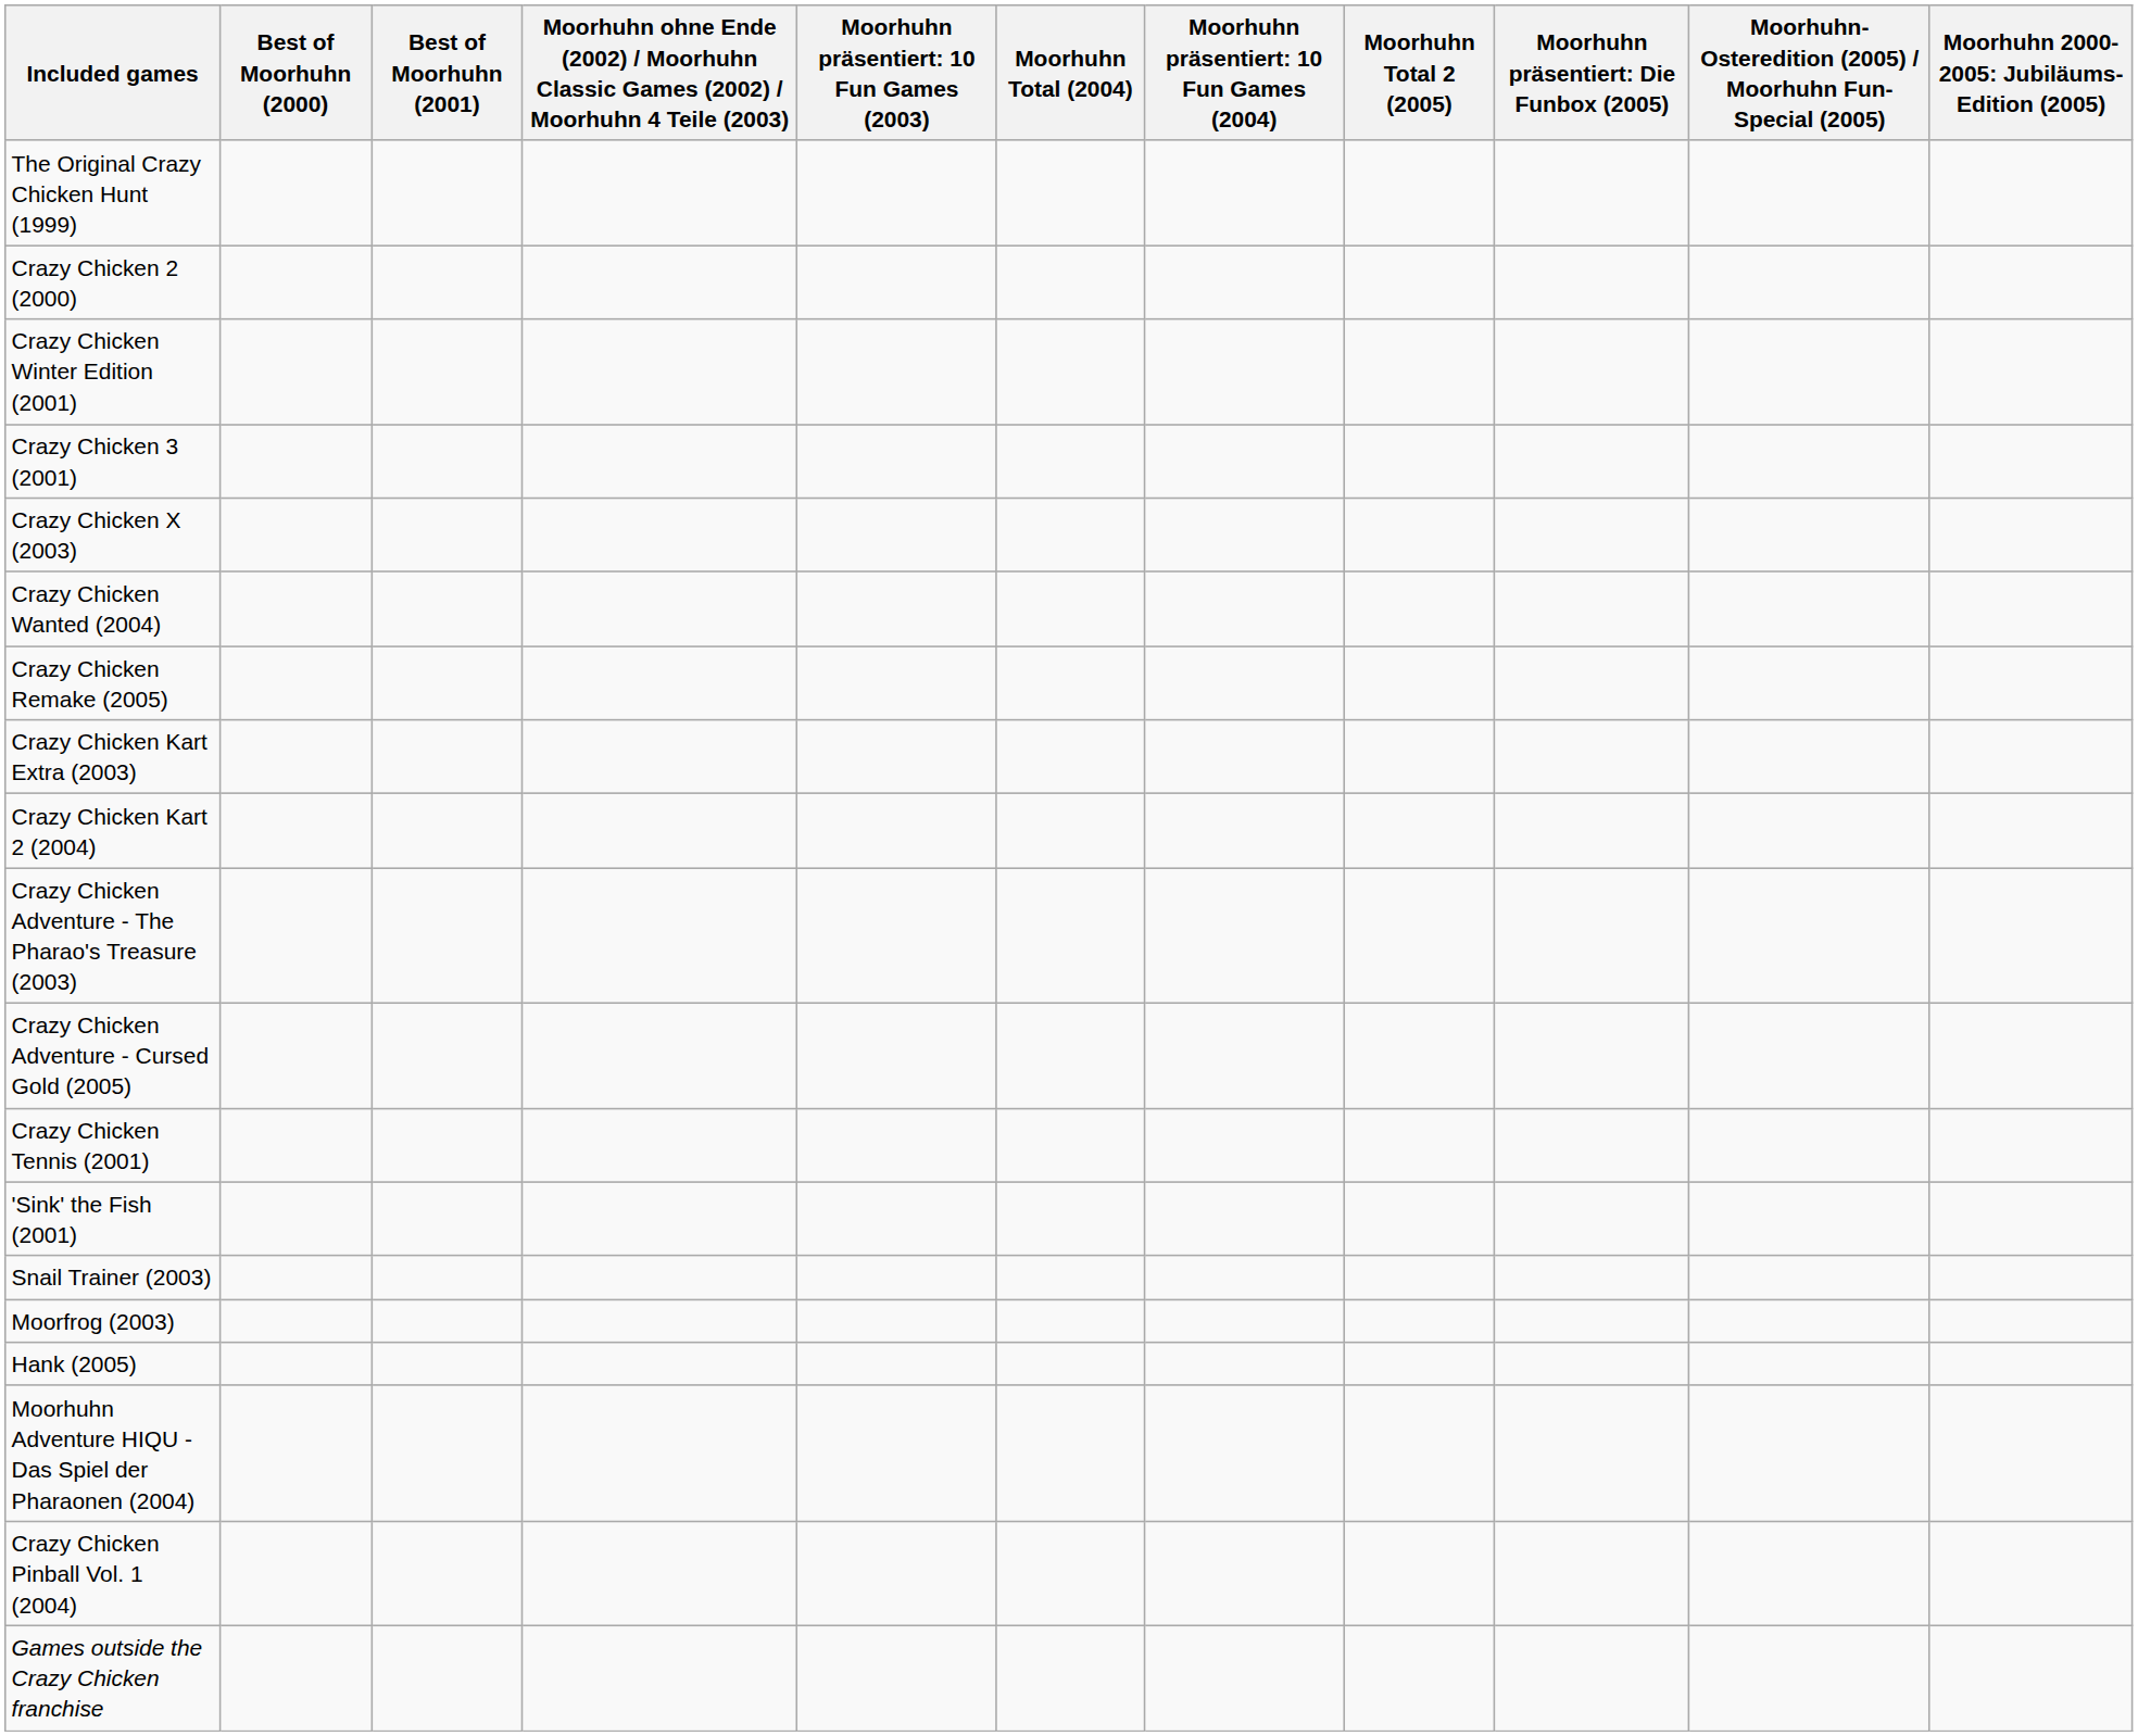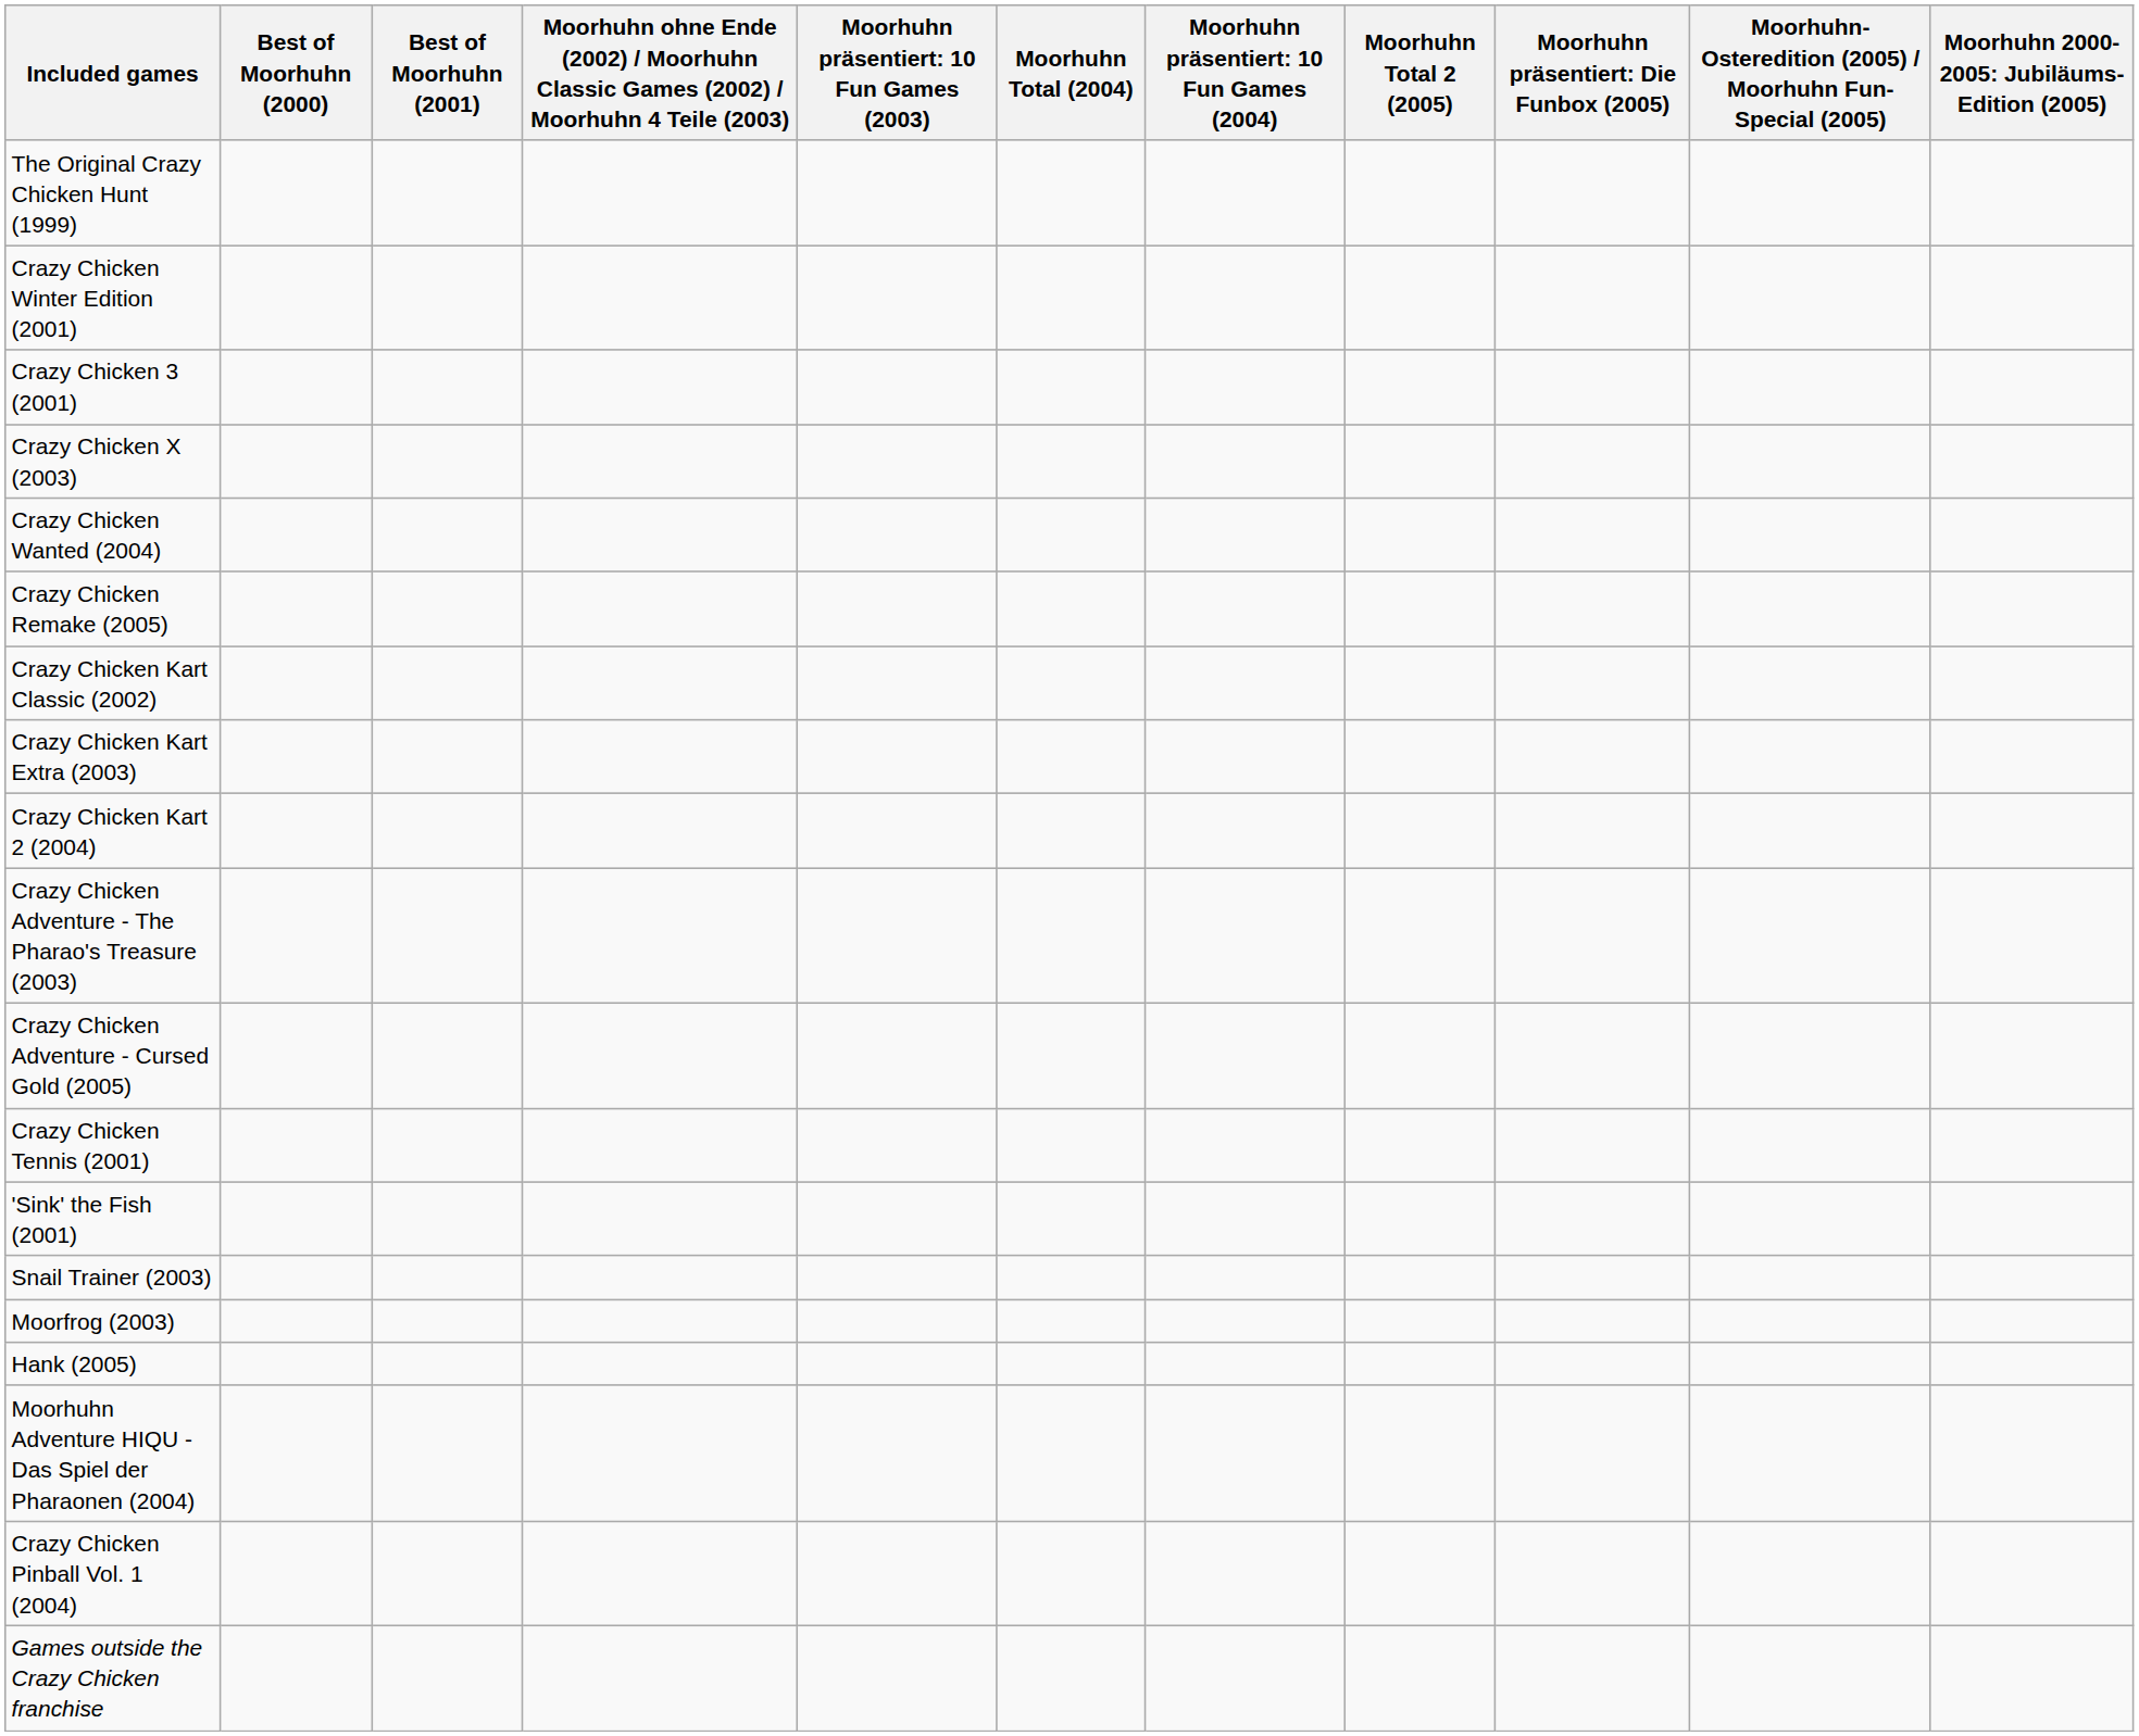 <table class="wikitable sortable mw-collapsible mw-collapsed">
 <tr>
 <th><small>Included games</small></th>
 <th><small>Best of Moorhuhn (2000)</small></th>
 <th><small>Best of Moorhuhn (2001)</small></th>
 <th><small>Moorhuhn ohne Ende (2002) / Moorhuhn Classic Games (2002) / Moorhuhn 4 Teile (2003)</small></th>
 <th><small>Moorhuhn präsentiert: 10 Fun Games (2003)</small></th>
 <th><small>Moorhuhn Total (2004)</small></th>
 <th><small>Moorhuhn präsentiert: 10 Fun Games (2004)</small></th>
 <th><small>Moorhuhn Total 2 (2005)</small></th>
 <th><small>Moorhuhn präsentiert: Die Funbox (2005)</small></th>
 <th><small>Moorhuhn-Osteredition (2005) / Moorhuhn Fun-Special (2005)</small></th>
 <th><small>Moorhuhn 2000-2005: Jubiläums-Edition (2005)</small></th>
 </tr>
 <tr>
 <td><small>The Original Crazy Chicken Hunt (1999)</small></td>
-<td></td>
-<td></td>
-<td></td>
-<td></td>
-<td></td>
-<td></td>
-<td></td>
-<td></td>
-<td></td>
-<td></td>
-</tr>
-<tr>
-<td><small>Crazy Chicken 2 (2000)</small></td>
 <td></td>
 <td></td>
 <td></td>
 <td></td>
 <td></td>
 <td></td>
 <td></td>
 <td></td>
 <td></td>
 <td></td>
 </tr>
 <tr>
 <td><small>Crazy Chicken Winter Edition (2001)</small></td>
 <td></td>
 <td></td>
 <td></td>
 <td></td>
 <td></td>
 <td></td>
 <td></td>
 <td></td>
 <td></td>
 <td></td>
 </tr>
 <tr>
 <td><small>Crazy Chicken 3 (2001)</small></td>
 <td></td>
 <td></td>
 <td></td>
 <td></td>
 <td></td>
 <td></td>
 <td></td>
 <td></td>
 <td></td>
 <td></td>
 </tr>
 <tr>
 <td><small>Crazy Chicken X (2003)</small></td>
 <td></td>
 <td></td>
 <td></td>
 <td></td>
 <td></td>
 <td></td>
 <td></td>
 <td></td>
 <td></td>
 <td></td>
 </tr>
 <tr>
 <td><small>Crazy Chicken Wanted (2004)</small></td>
 <td></td>
 <td></td>
 <td></td>
 <td></td>
 <td></td>
 <td></td>
 <td></td>
 <td></td>
 <td></td>
 <td></td>
 </tr>
 <tr>
 <td><small>Crazy Chicken Remake (2005)</small></td>
+<td></td>
+<td></td>
+<td></td>
+<td></td>
+<td></td>
+<td></td>
+<td></td>
+<td></td>
+<td></td>
+<td></td>
+</tr>
+<tr>
+<td><small>Crazy Chicken Kart Classic (2002)</small></td>
 <td></td>
 <td></td>
 <td></td>
 <td></td>
 <td></td>
 <td></td>
 <td></td>
 <td></td>
 <td></td>
 <td></td>
 </tr>
 <tr>
 <td><small>Crazy Chicken Kart Extra (2003)</small></td>
 <td></td>
 <td></td>
 <td></td>
 <td></td>
 <td></td>
 <td></td>
 <td></td>
 <td></td>
 <td></td>
 <td></td>
 </tr>
 <tr>
 <td><small>Crazy Chicken Kart 2 (2004)</small></td>
 <td></td>
 <td></td>
 <td></td>
 <td></td>
 <td></td>
 <td></td>
 <td></td>
 <td></td>
 <td></td>
 <td></td>
 </tr>
 <tr>
 <td><small>Crazy Chicken Adventure - The Pharao's Treasure (2003)</small></td>
 <td></td>
 <td></td>
 <td></td>
 <td></td>
 <td></td>
 <td></td>
 <td></td>
 <td></td>
 <td></td>
 <td></td>
 </tr>
 <tr>
 <td><small>Crazy Chicken Adventure - Cursed Gold (2005)</small></td>
 <td></td>
 <td></td>
 <td></td>
 <td></td>
 <td></td>
 <td></td>
 <td></td>
 <td></td>
 <td></td>
 <td></td>
 </tr>
 <tr>
 <td><small>Crazy Chicken Tennis (2001)</small></td>
 <td></td>
 <td></td>
 <td></td>
 <td></td>
 <td></td>
 <td></td>
 <td></td>
 <td></td>
 <td></td>
 <td></td>
 </tr>
 <tr>
 <td><small>'Sink' the Fish (2001)</small></td>
 <td></td>
 <td></td>
 <td></td>
 <td></td>
 <td></td>
 <td></td>
 <td></td>
 <td></td>
 <td></td>
 <td></td>
 </tr>
 <tr>
 <td><small>Snail Trainer (2003)</small></td>
 <td></td>
 <td></td>
 <td></td>
 <td></td>
 <td></td>
 <td></td>
 <td></td>
 <td></td>
 <td></td>
 <td></td>
 </tr>
 <tr>
 <td><small>Moorfrog (2003)</small></td>
 <td></td>
 <td></td>
 <td></td>
 <td></td>
 <td></td>
 <td></td>
 <td></td>
 <td></td>
 <td></td>
 <td></td>
 </tr>
 <tr>
 <td><small>Hank (2005)</small></td>
 <td></td>
 <td></td>
 <td></td>
 <td></td>
 <td></td>
 <td></td>
 <td></td>
 <td></td>
 <td></td>
 <td></td>
 </tr>
 <tr>
 <td><small>Moorhuhn Adventure HIQU - Das Spiel der Pharaonen (2004)</small></td>
 <td></td>
 <td></td>
 <td></td>
 <td></td>
 <td></td>
 <td></td>
 <td></td>
 <td></td>
 <td></td>
 <td></td>
 </tr>
 <tr>
 <td><small>Crazy Chicken Pinball Vol. 1 (2004)</small></td>
 <td></td>
 <td></td>
 <td></td>
 <td></td>
 <td></td>
 <td></td>
 <td></td>
 <td></td>
 <td></td>
 <td></td>
 </tr>
 <tr>
 <td><em><small>Games outside the Crazy Chicken franchise</small></em></td>
 <td></td>
 <td></td>
 <td></td>
 <td></td>
 <td></td>
 <td></td>
 <td></td>
 <td></td>
 <td></td>
 <td></td>
 </tr>
 </table>
